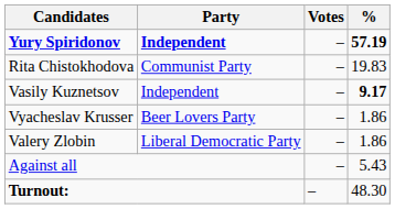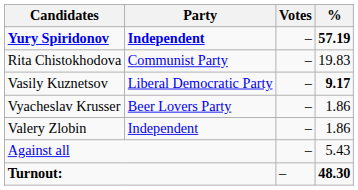 <table class="wikitable sortable">
 <tr>
 <th>Candidates</th>
 <th>Party</th>
 <th>Votes</th>
 <th>%</th>
 </tr>
 <tr>
 <td><strong><a href='#'>Yury Spiridonov</a></strong></td>
 <td><strong><a href='#'>Independent</a></strong></td>
 <td align=right>–</td>
 <td align=right><strong>57.19</strong></td>
 </tr>
 <tr>
 <td>Rita Chistokhodova</td>
 <td><a href='#'>Communist Party</a></td>
 <td align=right>–</td>
 <td align=right>19.83</td>
 </tr>
 <tr>
 <td>Vasily Kuznetsov</td>
-<td><a href='#'>Independent</a></td>
+<td><a href='#'>Liberal Democratic Party</a></td>
 <td align=right>–</td>
 <td align=right><strong>9.17</strong></td>
 </tr>
 <tr>
 <td>Vyacheslav Krusser</td>
 <td><a href='#'>Beer Lovers Party</a></td>
 <td align=right>–</td>
 <td align=right>1.86</td>
 </tr>
 <tr>
 <td>Valery Zlobin</td>
-<td><a href='#'>Liberal Democratic Party</a></td>
+<td><a href='#'>Independent</a></td>
 <td align=right>–</td>
 <td align=right>1.86</td>
 </tr>
 <tr>
 <td colspan="2"><a href='#'>Against all</a></td>
 <td align=right>–</td>
 <td align=right>5.43</td>
 </tr>
 <tr>
 <td colspan="2"><strong>Turnout:</strong></td>
 <td>–</td>
-<td>48.30</td>
+<td><strong>48.30</strong></td>
 </tr>
 </table>
